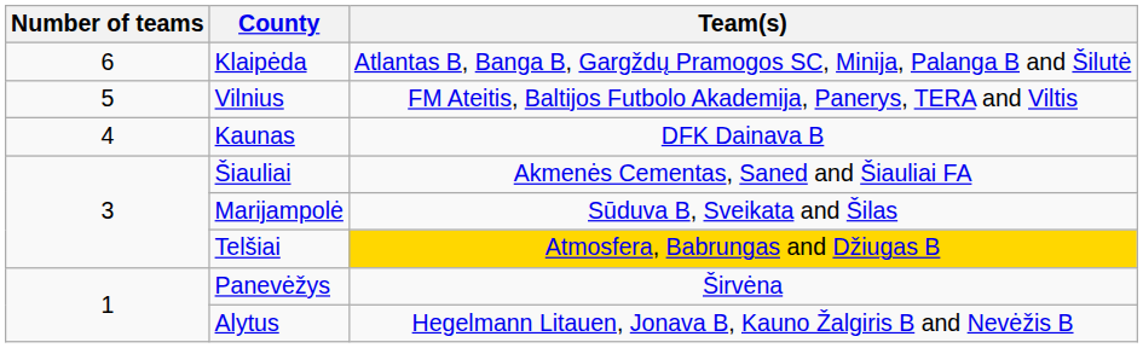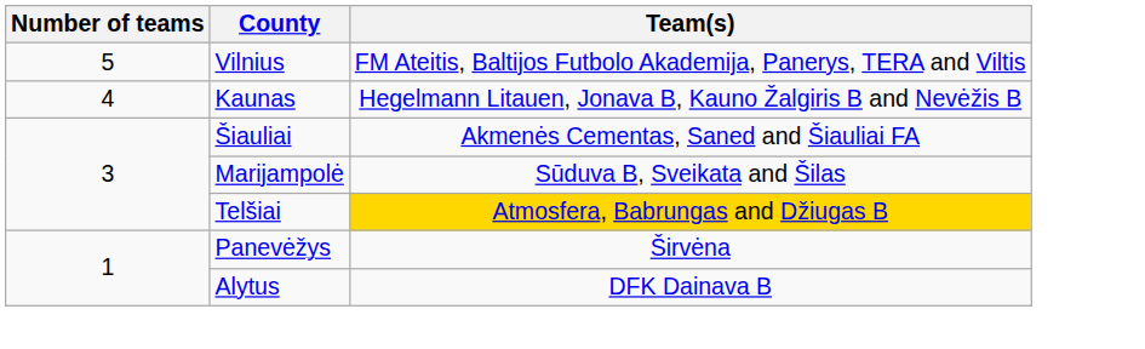 <table class="wikitable" style="text-align:center">
 <tr>
 <th>Number of teams</th>
 <th><a href='#'>County</a></th>
 <th>Team(s)</th>
-</tr>
-<tr>
-<td>6</td>
-<td align="left"> <a href='#'>Klaipėda</a></td>
-<td><a href='#'>Atlantas B</a>, <a href='#'>Banga B</a>, <a href='#'>Gargždų Pramogos SC</a>, <a href='#'>Minija</a>, <a href='#'>Palanga B</a> and <a href='#'>Šilutė</a></td>
 </tr>
 <tr>
 <td>5</td>
 <td align="left"> <a href='#'>Vilnius</a></td>
 <td><a href='#'>FM Ateitis</a>, <a href='#'>Baltijos Futbolo Akademija</a>, <a href='#'>Panerys</a>, <a href='#'>TERA</a> and <a href='#'>Viltis</a></td>
 </tr>
 <tr>
 <td>4</td>
 <td align="left"> <a href='#'>Kaunas</a></td>
-<td><a href='#'>DFK Dainava B</a></td>
+<td><a href='#'>Hegelmann Litauen</a>, <a href='#'>Jonava B</a>, <a href='#'>Kauno Žalgiris B</a> and <a href='#'>Nevėžis B</a></td>
 </tr>
 <tr>
 <td rowspan="3">3</td>
 <td align="left"> <a href='#'>Šiauliai</a></td>
 <td><a href='#'>Akmenės Cementas</a>, <a href='#'>Saned</a> and <a href='#'>Šiauliai FA</a></td>
 </tr>
 <tr>
 <td align="left"> <a href='#'>Marijampolė</a></td>
 <td><a href='#'>Sūduva B</a>, <a href='#'>Sveikata</a> and <a href='#'>Šilas</a></td>
 </tr>
 <tr>
 <td align="left"> <a href='#'>Telšiai</a></td>
 <td style="background: gold;"><a href='#'>Atmosfera</a>, <a href='#'>Babrungas</a> and <a href='#'>Džiugas B</a></td>
 </tr>
 <tr>
 <td rowspan="2">1</td>
 <td align="left"> <a href='#'>Panevėžys</a></td>
 <td><a href='#'>Širvėna</a></td>
 </tr>
 <tr>
 <td align="left"> <a href='#'>Alytus</a></td>
-<td><a href='#'>Hegelmann Litauen</a>, <a href='#'>Jonava B</a>, <a href='#'>Kauno Žalgiris B</a> and <a href='#'>Nevėžis B</a></td>
+<td><a href='#'>DFK Dainava B</a></td>
 </tr>
 </table>
